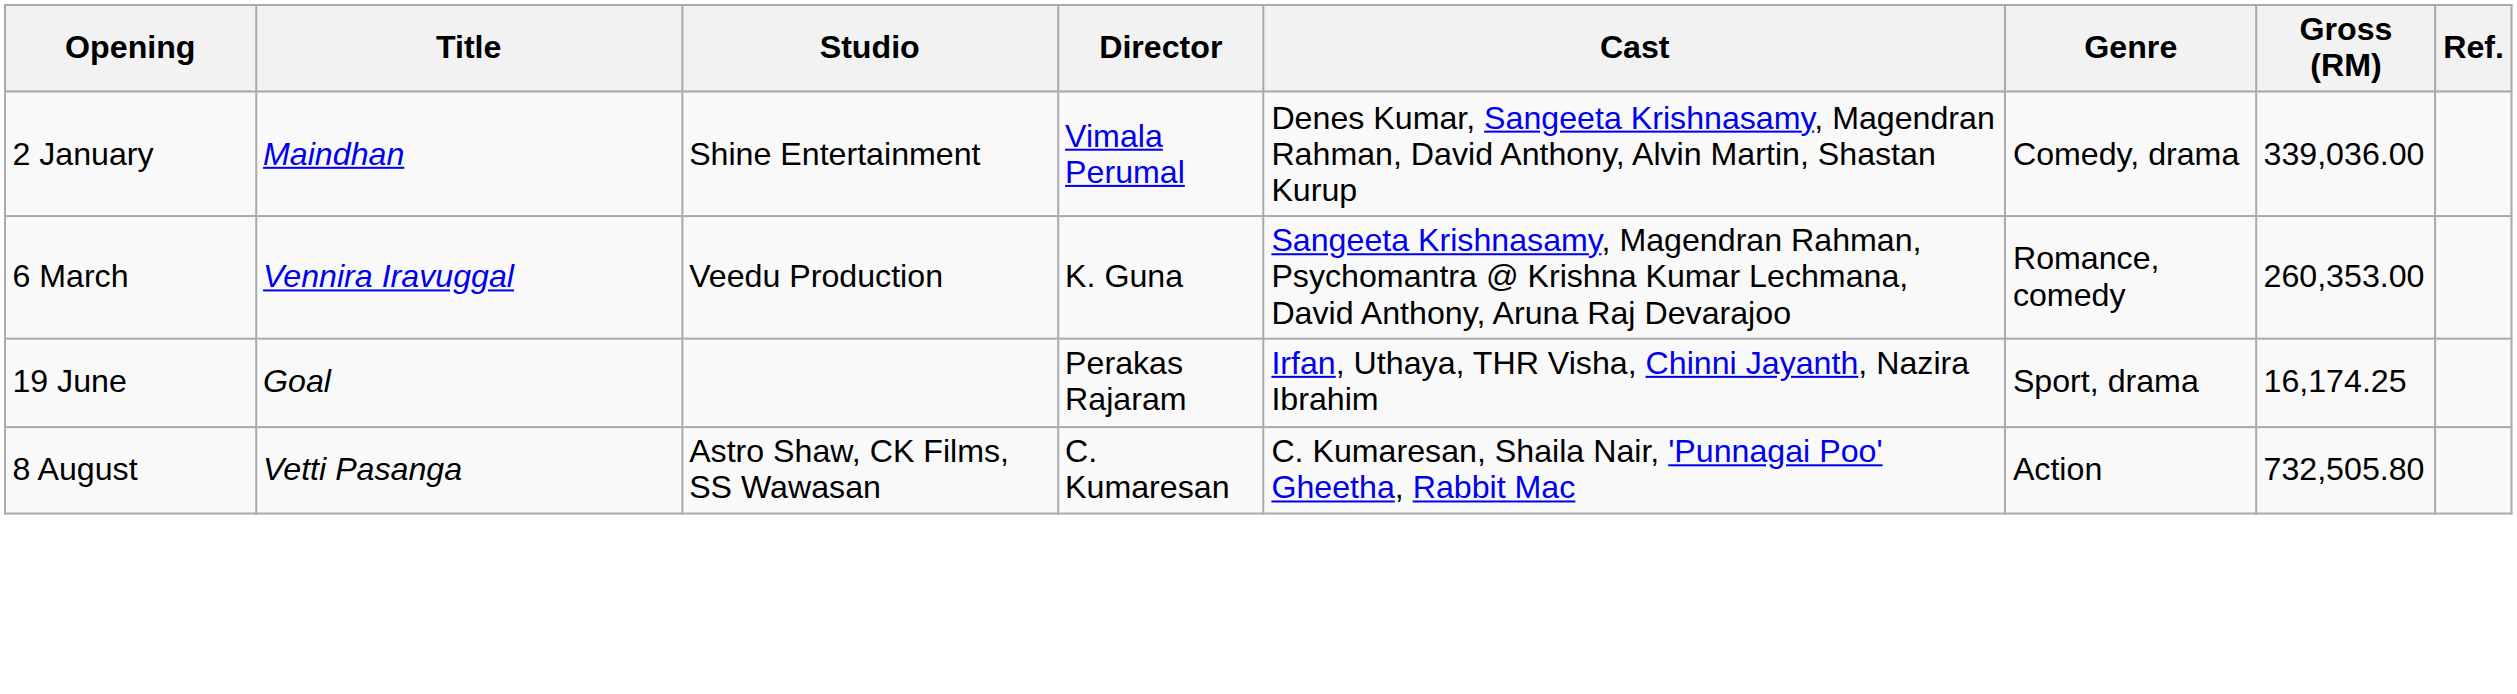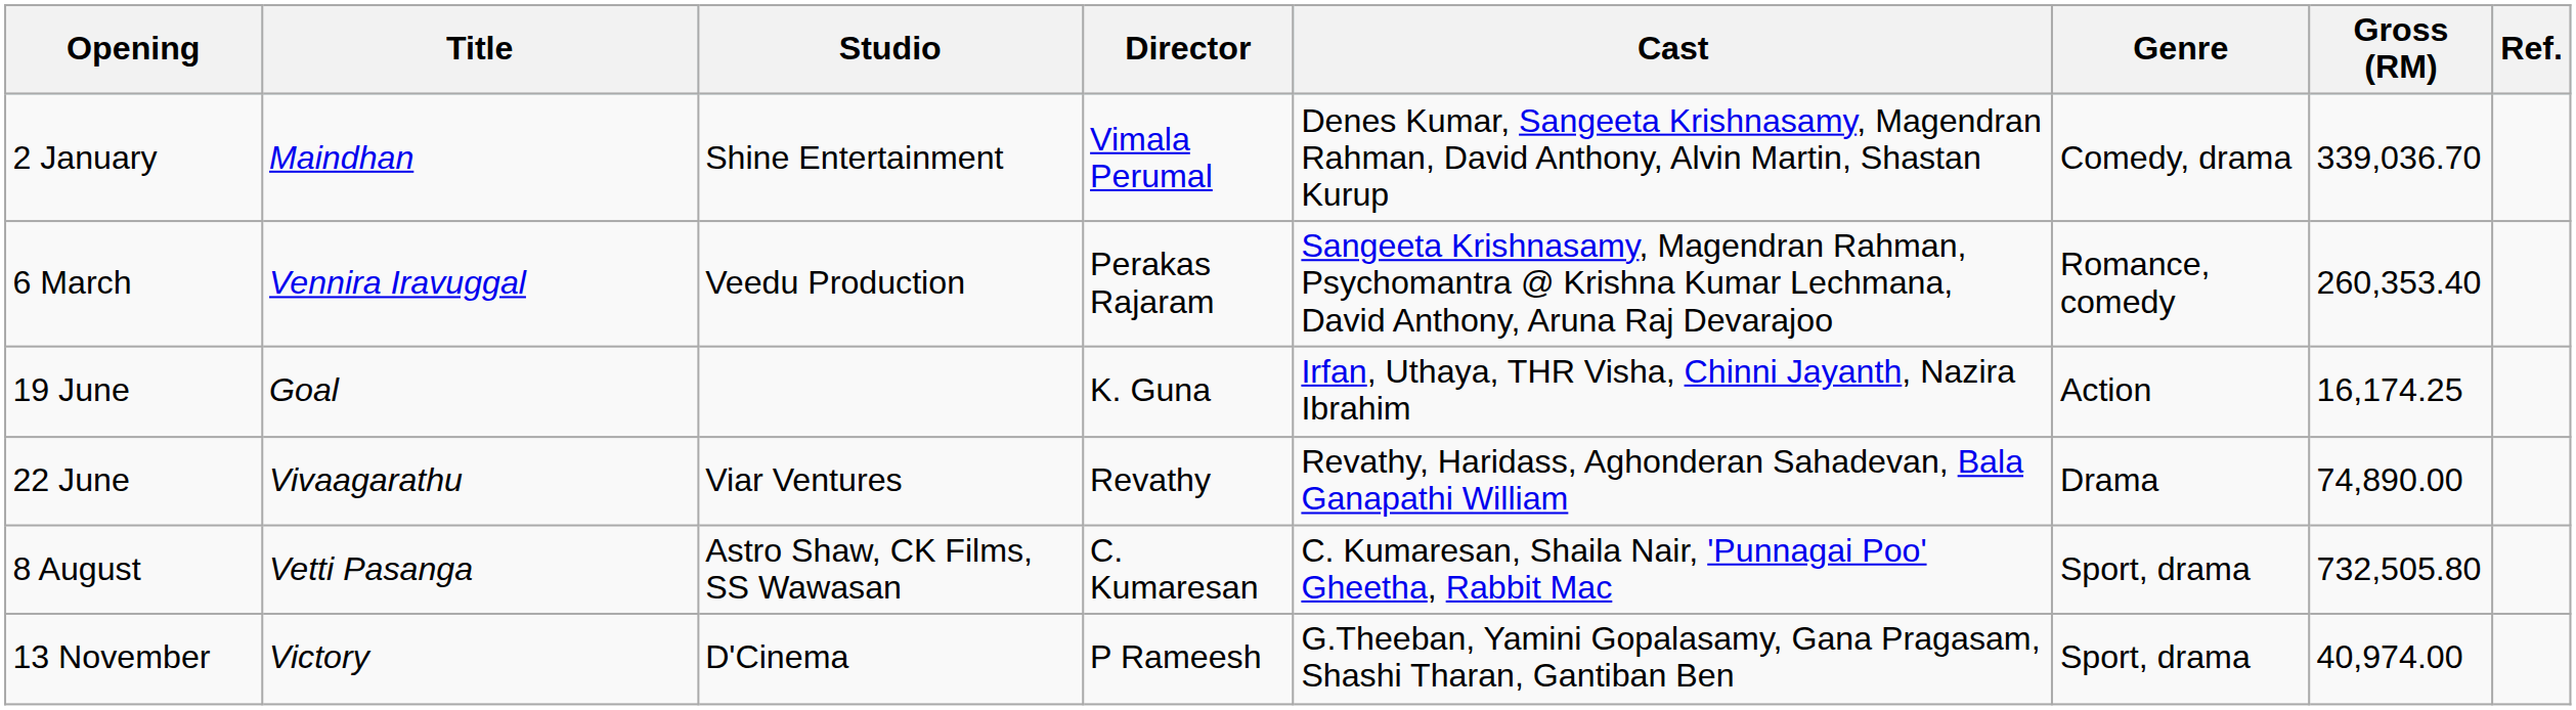 <table class="wikitable">
 <tr style="background:#b0e0e6; text-align:center;">
 <th style="width:10%;">Opening</th>
 <th style="width:17%;">Title</th>
 <th style="width:15%;">Studio</th>
 <th>Director</th>
 <th>Cast</th>
 <th style="width:10%;">Genre</th>
 <th>Gross (RM)</th>
 <th>Ref.</th>
 </tr>
 <tr>
 <td>2 January</td>
 <td><em><a href='#'>Maindhan</a></em></td>
 <td>Shine Entertainment</td>
 <td><a href='#'>Vimala Perumal</a></td>
 <td>Denes Kumar, <a href='#'>Sangeeta Krishnasamy</a>, Magendran Rahman, David Anthony, Alvin Martin, Shastan Kurup</td>
 <td>Comedy, drama</td>
-<td>339,036.00</td>
+<td>339,036.70</td>
 <td></td>
 </tr>
 <tr>
 <td>6 March</td>
 <td><em><a href='#'>Vennira Iravuggal</a></em></td>
 <td>Veedu Production</td>
-<td>K. Guna</td>
+<td>Perakas Rajaram</td>
 <td><a href='#'>Sangeeta Krishnasamy</a>, Magendran Rahman, Psychomantra @ Krishna Kumar Lechmana, David Anthony, Aruna Raj Devarajoo</td>
 <td>Romance, comedy</td>
-<td>260,353.00</td>
+<td>260,353.40</td>
 <td></td>
 </tr>
 <tr>
 <td>19 June</td>
 <td><em>Goal</em></td>
 <td></td>
-<td>Perakas Rajaram</td>
+<td>K. Guna</td>
 <td><a href='#'>Irfan</a>, Uthaya, THR Visha, <a href='#'>Chinni Jayanth</a>, Nazira Ibrahim</td>
-<td>Sport, drama</td>
+<td>Action</td>
 <td>16,174.25</td>
+<td></td>
+</tr>
+<tr>
+<td>22 June</td>
+<td><em>Vivaagarathu</em></td>
+<td>Viar Ventures</td>
+<td>Revathy</td>
+<td>Revathy, Haridass, Aghonderan Sahadevan, <a href='#'>Bala Ganapathi William</a></td>
+<td>Drama</td>
+<td>74,890.00</td>
 <td></td>
 </tr>
 <tr>
 <td>8 August</td>
 <td><em>Vetti Pasanga</em></td>
 <td>Astro Shaw, CK Films, SS Wawasan</td>
 <td>C. Kumaresan</td>
 <td>C. Kumaresan, Shaila Nair, <a href='#'>'Punnagai Poo' Gheetha</a>, <a href='#'>Rabbit Mac</a></td>
-<td>Action</td>
+<td>Sport, drama</td>
 <td>732,505.80</td>
 <td></td>
 </tr>
+<tr>
+<td>13 November</td>
+<td><em>Victory</em></td>
+<td>D'Cinema</td>
+<td>P Rameesh</td>
+<td>G.Theeban, Yamini Gopalasamy, Gana Pragasam, Shashi Tharan, Gantiban Ben</td>
+<td>Sport, drama</td>
+<td>40,974.00</td>
+<td></td>
+</tr>
 </table>
